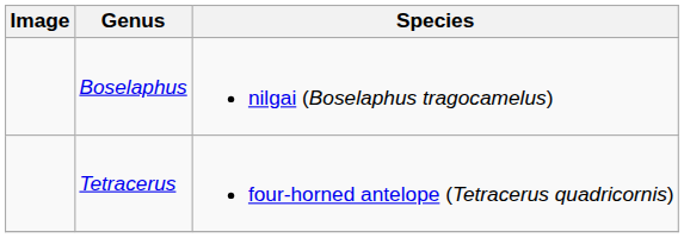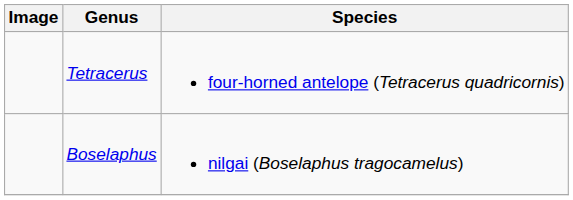 <table class="wikitable">
 <tr>
 <th>Image</th>
 <th>Genus</th>
 <th>Species</th>
 </tr>
 <tr>
 <td></td>
+<td><em><a href='#'>Tetracerus</a></em> </td>
+<td><br><ul><li><a href='#'>four-horned antelope</a> (<em>Tetracerus quadricornis</em>)</li></ul></td>
+</tr>
+<tr>
+<td></td>
 <td><em><a href='#'>Boselaphus</a></em> </td>
 <td><br><ul><li><a href='#'>nilgai</a> (<em>Boselaphus tragocamelus</em>)</li></ul></td>
 </tr>
 <tr>
-<td></td>
-<td><em><a href='#'>Tetracerus</a></em> </td>
-<td><br><ul><li><a href='#'>four-horned antelope</a> (<em>Tetracerus quadricornis</em>)</li></ul></td>
-</tr>
-<tr>
 </tr>
 </table>
